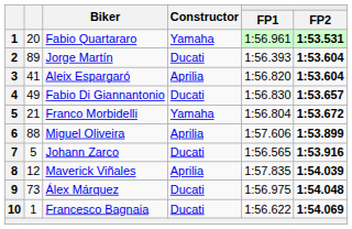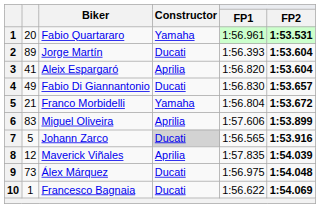 <table class="wikitable sortable" style="font-size: 85%;">
 <tr>
 <th rowspan="2"></th>
 <th rowspan="2"></th>
 <th rowspan="2">Biker</th>
 <th rowspan="2">Constructor</th>
 <th colspan="3" style="background:#eaecf0; text-align:center;"></th>
 </tr>
 <tr>
 <th scope="col">FP1</th>
 <th scope="col">FP2</th>
 </tr>
 <tr>
 <th scope="row">1</th>
 <td align="center">20</td>
 <td> <a href='#'>Fabio Quartararo</a></td>
 <td><a href='#'>Yamaha</a></td>
 <td style="background:#ccffcc;">1:56.961</td>
 <td style="background:#ccffcc;"><strong>1:53.531</strong></td>
 </tr>
 <tr>
 <th scope="row">2</th>
 <td align="center">89</td>
 <td> <a href='#'>Jorge Martín</a></td>
 <td><a href='#'>Ducati</a></td>
 <td>1:56.393</td>
 <td><strong>1:53.604</strong></td>
 </tr>
 <tr>
 <th scope="row">3</th>
 <td align="center">41</td>
 <td> <a href='#'>Aleix Espargaró</a></td>
 <td><a href='#'>Aprilia</a></td>
 <td>1:56.820</td>
 <td><strong>1:53.604</strong></td>
 </tr>
 <tr>
 <th scope="row">4</th>
 <td align="center">49</td>
 <td> <a href='#'>Fabio Di Giannantonio</a></td>
 <td><a href='#'>Ducati</a></td>
 <td>1:56.830</td>
 <td><strong>1:53.657</strong></td>
 </tr>
 <tr>
 <th scope="row">5</th>
 <td align="center">21</td>
 <td> <a href='#'>Franco Morbidelli</a></td>
 <td><a href='#'>Yamaha</a></td>
 <td>1:56.804</td>
 <td><strong>1:53.672</strong></td>
 </tr>
 <tr>
 <th scope="row">6</th>
-<td align="center">88</td>
+<td align="center">83</td>
 <td> <a href='#'>Miguel Oliveira</a></td>
 <td><a href='#'>Aprilia</a></td>
 <td>1:57.606</td>
 <td><strong>1:53.899</strong></td>
 </tr>
 <tr>
 <th scope="row">7</th>
 <td align="center">5</td>
 <td> <a href='#'>Johann Zarco</a></td>
-<td><a href='#'>Ducati</a></td>
+<td style="background: lightgrey;"><a href='#'>Ducati</a></td>
 <td>1:56.565</td>
 <td><strong>1:53.916</strong></td>
 </tr>
 <tr>
 <th scope="row">8</th>
 <td align="center">12</td>
 <td> <a href='#'>Maverick Viñales</a></td>
 <td><a href='#'>Aprilia</a></td>
 <td>1:57.835</td>
 <td><strong>1:54.039</strong></td>
 </tr>
 <tr>
 <th scope="row">9</th>
 <td align="center">73</td>
 <td> <a href='#'>Álex Márquez</a></td>
 <td><a href='#'>Ducati</a></td>
 <td>1:56.975</td>
 <td><strong>1:54.048</strong></td>
 </tr>
 <tr>
 <th scope="row">10</th>
 <td align="center">1</td>
 <td> <a href='#'>Francesco Bagnaia</a></td>
 <td><a href='#'>Ducati</a></td>
 <td>1:56.622</td>
 <td><strong>1:54.069</strong></td>
 </tr>
 <tr>
 <th colspan="7"></th>
 </tr>
 </table>
